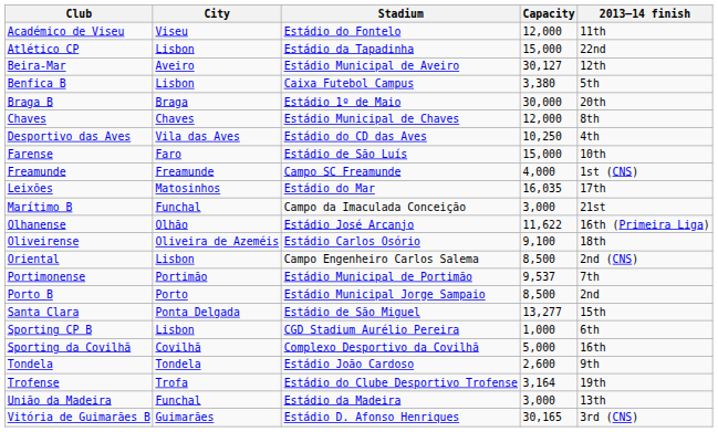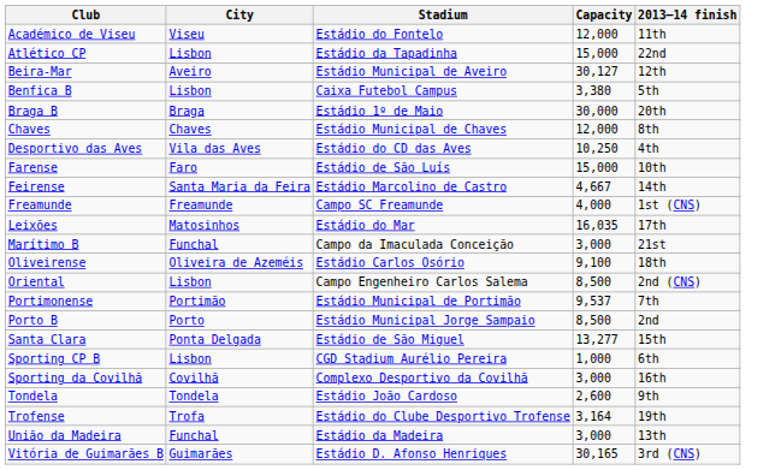 <table class="wikitable sortable">
 <tr>
 <th>Club</th>
 <th>City</th>
 <th>Stadium</th>
 <th>Capacity</th>
 <th data-sort-type="number">2013–14 finish</th>
 </tr>
 <tr>
 <td><a href='#'>Académico de Viseu</a></td>
 <td><a href='#'>Viseu</a></td>
 <td><a href='#'>Estádio do Fontelo</a></td>
 <td>12,000</td>
 <td>11th</td>
 </tr>
 <tr>
 <td><a href='#'>Atlético CP</a></td>
 <td><a href='#'>Lisbon</a></td>
 <td><a href='#'>Estádio da Tapadinha</a></td>
 <td>15,000</td>
 <td>22nd</td>
 </tr>
 <tr>
 <td><a href='#'>Beira-Mar</a></td>
 <td><a href='#'>Aveiro</a></td>
 <td><a href='#'>Estádio Municipal de Aveiro</a></td>
 <td>30,127</td>
 <td>12th</td>
 </tr>
 <tr>
 <td><a href='#'>Benfica B</a></td>
 <td><a href='#'>Lisbon</a></td>
 <td><a href='#'>Caixa Futebol Campus</a></td>
 <td>3,380</td>
 <td>5th</td>
 </tr>
 <tr>
 <td><a href='#'>Braga B</a></td>
 <td><a href='#'>Braga</a></td>
 <td><a href='#'>Estádio 1º de Maio</a></td>
 <td>30,000</td>
 <td>20th</td>
 </tr>
 <tr>
 <td><a href='#'>Chaves</a></td>
 <td><a href='#'>Chaves</a></td>
 <td><a href='#'>Estádio Municipal de Chaves</a></td>
 <td>12,000</td>
 <td>8th</td>
 </tr>
 <tr>
 <td><a href='#'>Desportivo das Aves</a></td>
 <td><a href='#'>Vila das Aves</a></td>
 <td><a href='#'>Estádio do CD das Aves</a></td>
 <td>10,250</td>
 <td>4th</td>
 </tr>
 <tr>
 <td><a href='#'>Farense</a></td>
 <td><a href='#'>Faro</a></td>
 <td><a href='#'>Estádio de São Luís</a></td>
 <td>15,000</td>
 <td>10th</td>
 </tr>
 <tr>
+<td><a href='#'>Feirense</a></td>
+<td><a href='#'>Santa Maria da Feira</a></td>
+<td><a href='#'>Estádio Marcolino de Castro</a></td>
+<td>4,667</td>
+<td>14th</td>
+</tr>
+<tr>
 <td><a href='#'>Freamunde</a></td>
 <td><a href='#'>Freamunde</a></td>
 <td><a href='#'>Campo SC Freamunde</a></td>
 <td>4,000</td>
 <td>1st (<a href='#'>CNS</a>)</td>
 </tr>
 <tr>
 <td><a href='#'>Leixões</a></td>
 <td><a href='#'>Matosinhos</a></td>
 <td><a href='#'>Estádio do Mar</a></td>
 <td>16,035</td>
 <td>17th</td>
 </tr>
 <tr>
 <td><a href='#'>Marítimo B</a></td>
 <td><a href='#'>Funchal</a></td>
 <td>Campo da Imaculada Conceição</td>
 <td>3,000</td>
 <td>21st</td>
-</tr>
-<tr>
-<td><a href='#'>Olhanense</a></td>
-<td><a href='#'>Olhão</a></td>
-<td><a href='#'>Estádio José Arcanjo</a></td>
-<td>11,622</td>
-<td>16th (<a href='#'>Primeira Liga</a>)</td>
 </tr>
 <tr>
 <td><a href='#'>Oliveirense</a></td>
 <td><a href='#'>Oliveira de Azeméis</a></td>
 <td><a href='#'>Estádio Carlos Osório</a></td>
 <td>9,100</td>
 <td>18th</td>
 </tr>
 <tr>
 <td><a href='#'>Oriental</a></td>
 <td><a href='#'>Lisbon</a></td>
 <td>Campo Engenheiro Carlos Salema</td>
 <td>8,500</td>
 <td>2nd (<a href='#'>CNS</a>)</td>
 </tr>
 <tr>
 <td><a href='#'>Portimonense</a></td>
 <td><a href='#'>Portimão</a></td>
 <td><a href='#'>Estádio Municipal de Portimão</a></td>
 <td>9,537</td>
 <td>7th</td>
 </tr>
 <tr>
 <td><a href='#'>Porto B</a></td>
 <td><a href='#'>Porto</a></td>
 <td><a href='#'>Estádio Municipal Jorge Sampaio</a></td>
 <td>8,500</td>
 <td>2nd</td>
 </tr>
 <tr>
 <td><a href='#'>Santa Clara</a></td>
 <td><a href='#'>Ponta Delgada</a></td>
 <td><a href='#'>Estádio de São Miguel</a></td>
 <td>13,277</td>
 <td>15th</td>
 </tr>
 <tr>
 <td><a href='#'>Sporting CP B</a></td>
 <td><a href='#'>Lisbon</a></td>
 <td><a href='#'>CGD Stadium Aurélio Pereira</a></td>
 <td>1,000</td>
 <td>6th</td>
 </tr>
 <tr>
 <td><a href='#'>Sporting da Covilhã</a></td>
 <td><a href='#'>Covilhã</a></td>
 <td><a href='#'>Complexo Desportivo da Covilhã</a></td>
-<td>5,000</td>
+<td>3,000</td>
 <td>16th</td>
 </tr>
 <tr>
 <td><a href='#'>Tondela</a></td>
 <td><a href='#'>Tondela</a></td>
 <td><a href='#'>Estádio João Cardoso</a></td>
 <td>2,600</td>
 <td>9th</td>
 </tr>
 <tr>
 <td><a href='#'>Trofense</a></td>
 <td><a href='#'>Trofa</a></td>
 <td><a href='#'>Estádio do Clube Desportivo Trofense</a></td>
 <td>3,164</td>
 <td>19th</td>
 </tr>
 <tr>
 <td><a href='#'>União da Madeira</a></td>
 <td><a href='#'>Funchal</a></td>
 <td><a href='#'>Estádio da Madeira</a></td>
 <td>3,000</td>
 <td>13th</td>
 </tr>
 <tr>
 <td><a href='#'>Vitória de Guimarães B</a></td>
 <td><a href='#'>Guimarães</a></td>
 <td><a href='#'>Estádio D. Afonso Henriques</a></td>
 <td>30,165</td>
 <td>3rd (<a href='#'>CNS</a>)</td>
 </tr>
 </table>
